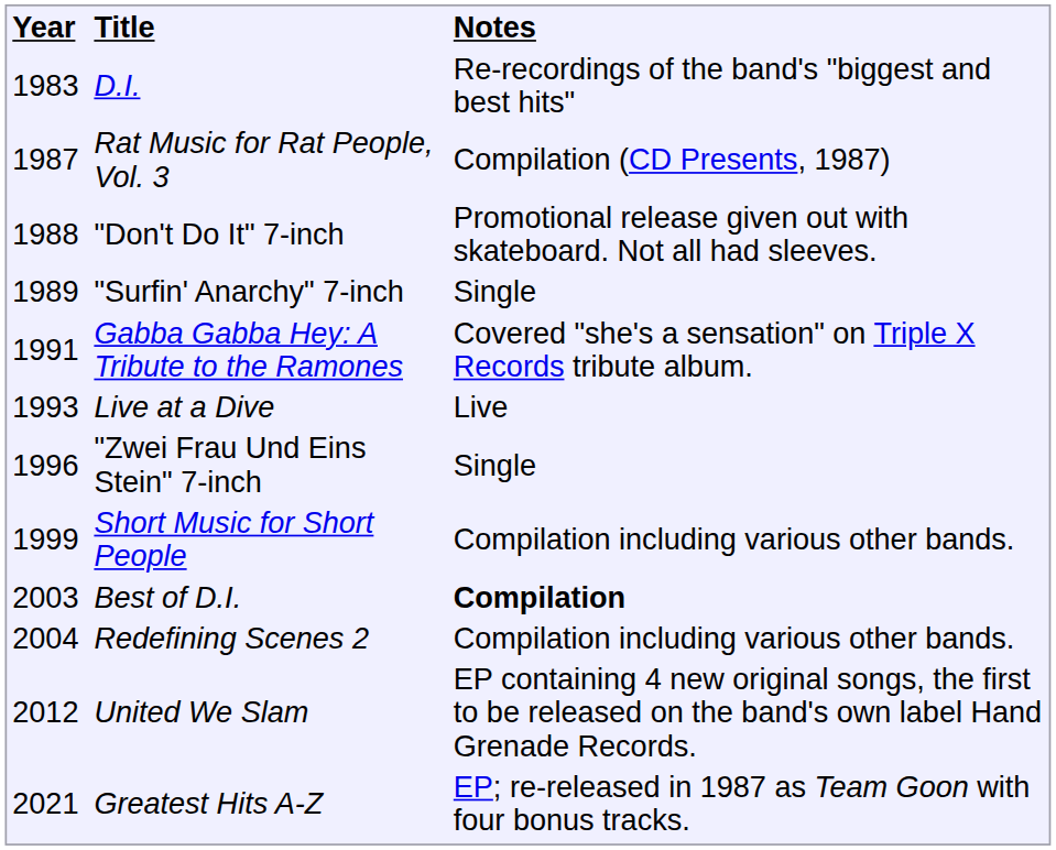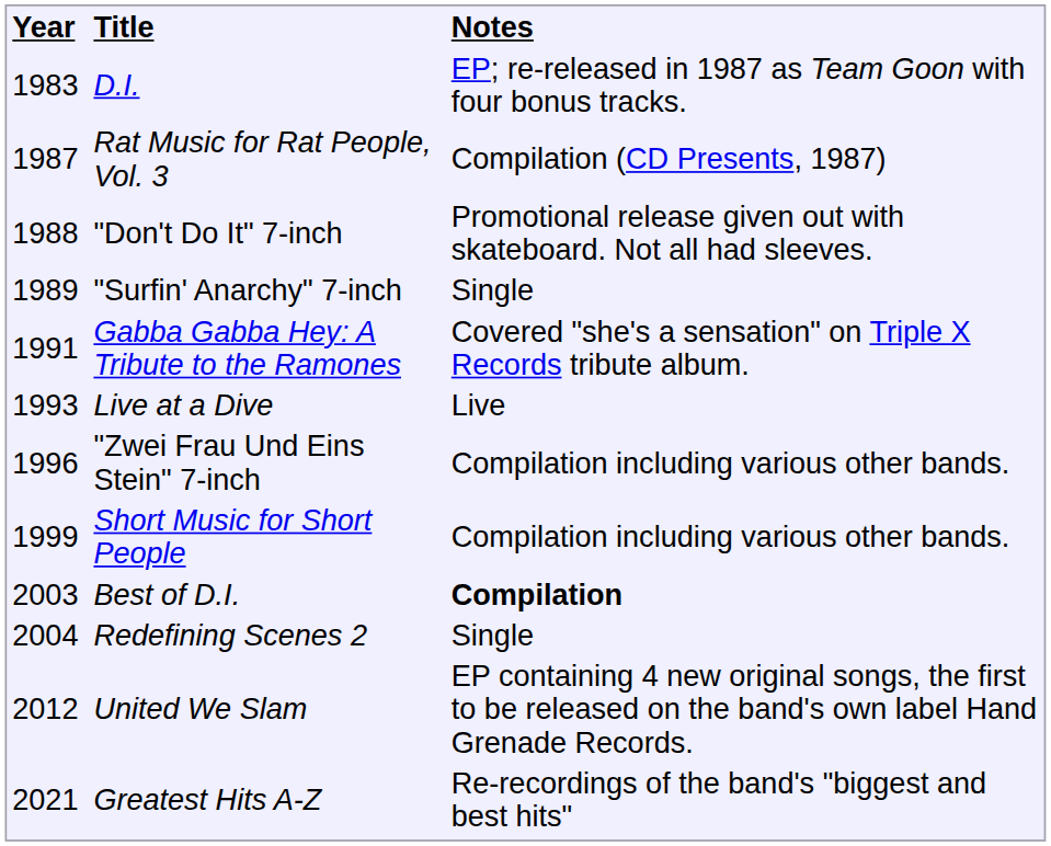 <table style="border: 1px solid #a0a0aa; background-color: #f0f0ff; width: 90%; margin-left:8px;">
 <tr>
 <td width=5%><u><strong>Year</strong></u></td>
 <td width=30%><u><strong>Title</strong></u></td>
 <td width=50%><u><strong>Notes</strong></u></td>
 </tr>
 <tr>
 <td>1983</td>
 <td><em><a href='#'>D.I.</a></em></td>
-<td>Re-recordings of the band's "biggest and best hits"</td>
+<td><a href='#'>EP</a>; re-released in 1987 as <em>Team Goon</em> with four bonus tracks.</td>
 </tr>
 <tr>
 <td>1987</td>
 <td><em>Rat Music for Rat People, Vol. 3</em></td>
 <td>Compilation (<a href='#'>CD Presents</a>, 1987)</td>
 </tr>
 <tr>
 <td>1988</td>
 <td>"Don't Do It" 7-inch</td>
 <td Single ->Promotional release given out with skateboard. Not all had sleeves.</td>
 </tr>
 <tr>
 <td>1989</td>
 <td>"Surfin' Anarchy" 7-inch</td>
 <td>Single</td>
 </tr>
 <tr>
 <td>1991</td>
 <td><em><a href='#'>Gabba Gabba Hey: A Tribute to the Ramones</a></em></td>
 <td>Covered "she's a sensation" on <a href='#'>Triple X Records</a> tribute album.</td>
 </tr>
 <tr>
 <td>1993</td>
 <td><em>Live at a Dive</em></td>
 <td>Live</td>
 </tr>
 <tr>
 <td>1996</td>
 <td>"Zwei Frau Und Eins Stein" 7-inch</td>
-<td>Single</td>
+<td>Compilation including various other bands.</td>
 </tr>
 <tr>
 <td>1999</td>
 <td><em><a href='#'>Short Music for Short People</a></em></td>
 <td>Compilation including various other bands.</td>
 </tr>
 <tr>
 <td>2003</td>
 <td><em>Best of D.I.</em></td>
 <td><strong>Compilation</strong></td>
 </tr>
 <tr>
 <td>2004</td>
 <td><em>Redefining Scenes 2</em></td>
-<td>Compilation including various other bands.</td>
+<td>Single</td>
 </tr>
 <tr>
 <td>2012</td>
 <td><em>United We Slam</em></td>
 <td>EP containing 4 new original songs, the first to be released on the band's own label Hand Grenade Records.</td>
 </tr>
 <tr>
 <td>2021</td>
 <td><em>Greatest Hits A-Z</em></td>
-<td><a href='#'>EP</a>; re-released in 1987 as <em>Team Goon</em> with four bonus tracks.</td>
+<td>Re-recordings of the band's "biggest and best hits"</td>
 </tr>
 </table>
